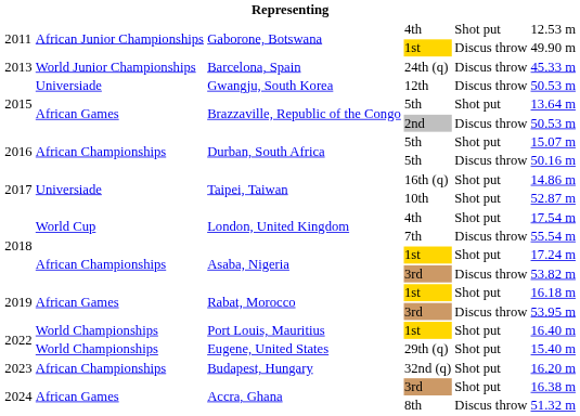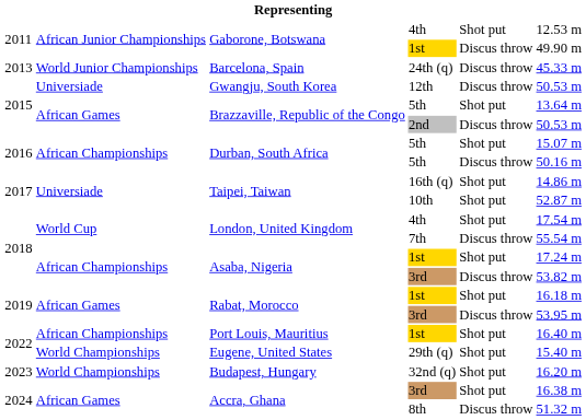 <table>
 <tr>
 <th colspan="6">Representing </th>
 </tr>
 <tr>
 <td rowspan=2>2011</td>
 <td rowspan=2><a href='#'>African Junior Championships</a></td>
 <td rowspan=2><a href='#'>Gaborone, Botswana</a></td>
 <td>4th</td>
 <td>Shot put</td>
 <td>12.53 m</td>
 </tr>
 <tr>
 <td bgcolor=gold>1st</td>
 <td>Discus throw</td>
 <td>49.90 m</td>
 </tr>
 <tr>
 <td>2013</td>
 <td><a href='#'>World Junior Championships</a></td>
 <td><a href='#'>Barcelona, Spain</a></td>
 <td>24th (q)</td>
 <td>Discus throw</td>
 <td><a href='#'>45.33 m</a></td>
 </tr>
 <tr>
 <td rowspan=3>2015</td>
 <td><a href='#'>Universiade</a></td>
 <td><a href='#'>Gwangju, South Korea</a></td>
 <td>12th</td>
 <td>Discus throw</td>
 <td><a href='#'>50.53 m</a></td>
 </tr>
 <tr>
 <td rowspan=2><a href='#'>African Games</a></td>
 <td rowspan=2><a href='#'>Brazzaville, Republic of the Congo</a></td>
 <td>5th</td>
 <td>Shot put</td>
 <td><a href='#'>13.64 m</a></td>
 </tr>
 <tr>
 <td bgcolor=silver>2nd</td>
 <td>Discus throw</td>
 <td><a href='#'>50.53 m</a></td>
 </tr>
 <tr>
 <td rowspan=2>2016</td>
 <td rowspan=2><a href='#'>African Championships</a></td>
 <td rowspan=2><a href='#'>Durban, South Africa</a></td>
 <td>5th</td>
 <td>Shot put</td>
 <td><a href='#'>15.07 m</a></td>
 </tr>
 <tr>
 <td>5th</td>
 <td>Discus throw</td>
 <td><a href='#'>50.16 m</a></td>
 </tr>
 <tr>
 <td rowspan=2>2017</td>
 <td rowspan=2><a href='#'>Universiade</a></td>
 <td rowspan=2><a href='#'>Taipei, Taiwan</a></td>
 <td>16th (q)</td>
 <td>Shot put</td>
 <td><a href='#'>14.86 m</a></td>
 </tr>
 <tr>
 <td>10th</td>
 <td>Shot put</td>
 <td><a href='#'>52.87 m</a></td>
 </tr>
 <tr>
 <td rowspan=4>2018</td>
 <td rowspan=2><a href='#'>World Cup</a></td>
 <td rowspan=2><a href='#'>London, United Kingdom</a></td>
 <td>4th</td>
 <td>Shot put</td>
 <td><a href='#'>17.54 m</a></td>
 </tr>
 <tr>
 <td>7th</td>
 <td>Discus throw</td>
 <td><a href='#'>55.54 m</a></td>
 </tr>
 <tr>
 <td rowspan=2><a href='#'>African Championships</a></td>
 <td rowspan=2><a href='#'>Asaba, Nigeria</a></td>
 <td bgcolor=gold>1st</td>
 <td>Shot put</td>
 <td><a href='#'>17.24 m</a></td>
 </tr>
 <tr>
 <td bgcolor=cc9966>3rd</td>
 <td>Discus throw</td>
 <td><a href='#'>53.82 m</a></td>
 </tr>
 <tr>
 <td rowspan=2>2019</td>
 <td rowspan=2><a href='#'>African Games</a></td>
 <td rowspan=2><a href='#'>Rabat, Morocco</a></td>
 <td bgcolor=gold>1st</td>
 <td>Shot put</td>
 <td><a href='#'>16.18 m</a></td>
 </tr>
 <tr>
 <td bgcolor=cc9966>3rd</td>
 <td>Discus throw</td>
 <td><a href='#'>53.95 m</a></td>
 </tr>
 <tr>
 <td rowspan=2>2022</td>
-<td><a href='#'>World Championships</a></td>
+<td><a href='#'>African Championships</a></td>
 <td><a href='#'>Port Louis, Mauritius</a></td>
 <td bgcolor=gold>1st</td>
 <td>Shot put</td>
 <td><a href='#'>16.40 m</a></td>
 </tr>
 <tr>
 <td><a href='#'>World Championships</a></td>
 <td><a href='#'>Eugene, United States</a></td>
 <td>29th (q)</td>
 <td>Shot put</td>
 <td><a href='#'>15.40 m</a></td>
 </tr>
 <tr>
 <td>2023</td>
-<td><a href='#'>African Championships</a></td>
+<td><a href='#'>World Championships</a></td>
 <td><a href='#'>Budapest, Hungary</a></td>
 <td>32nd (q)</td>
 <td>Shot put</td>
 <td><a href='#'>16.20 m</a></td>
 </tr>
 <tr>
 <td rowspan=2>2024</td>
 <td rowspan=2><a href='#'>African Games</a></td>
 <td rowspan=2><a href='#'>Accra, Ghana</a></td>
 <td bgcolor=cc9966>3rd</td>
 <td>Shot put</td>
 <td><a href='#'>16.38 m</a></td>
 </tr>
 <tr>
 <td>8th</td>
 <td>Discus throw</td>
 <td><a href='#'>51.32 m</a></td>
 </tr>
 </table>
